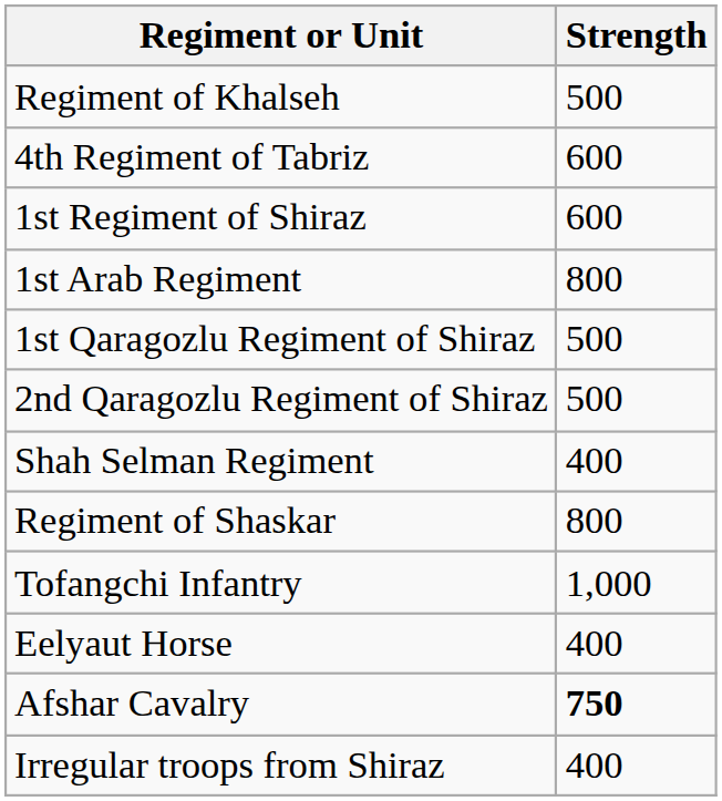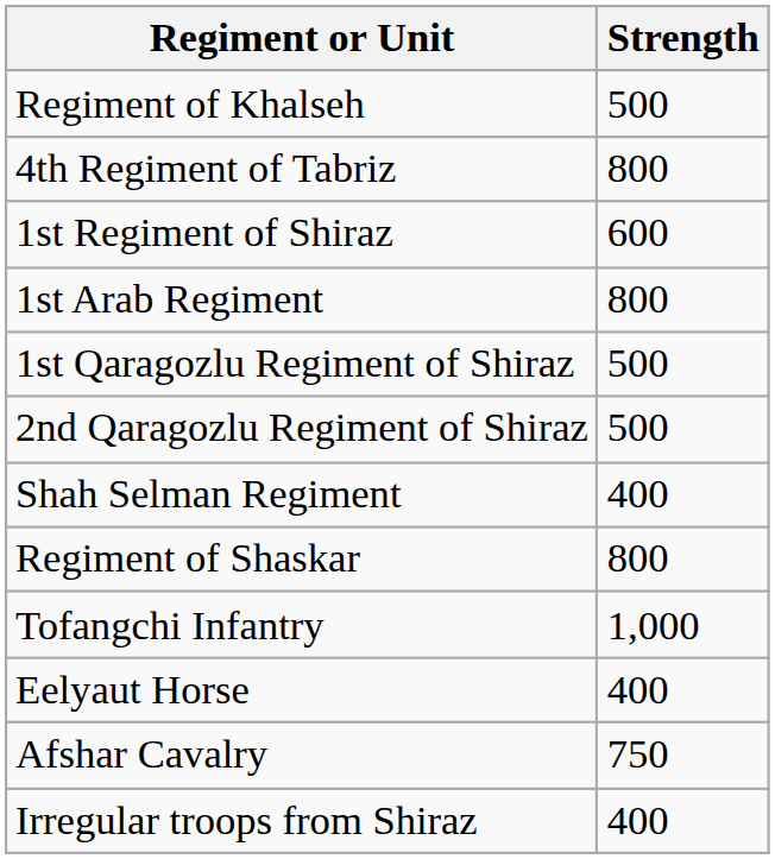 <table class="wikitable">
 <tr>
 <th><strong>Regiment or Unit</strong></th>
 <th><strong>Strength</strong></th>
 </tr>
 <tr>
 <td>Regiment of Khalseh</td>
 <td>500</td>
 </tr>
 <tr>
 <td>4th Regiment of Tabriz</td>
-<td>600</td>
+<td>800</td>
 </tr>
 <tr>
 <td>1st Regiment of Shiraz</td>
 <td>600</td>
 </tr>
 <tr>
 <td>1st Arab Regiment</td>
 <td>800</td>
 </tr>
 <tr>
 <td>1st Qaragozlu Regiment of Shiraz</td>
 <td>500</td>
 </tr>
 <tr>
 <td>2nd Qaragozlu Regiment of Shiraz</td>
 <td>500</td>
 </tr>
 <tr>
 <td>Shah Selman Regiment</td>
 <td>400</td>
 </tr>
 <tr>
 <td>Regiment of Shaskar</td>
 <td>800</td>
 </tr>
 <tr>
 <td>Tofangchi Infantry</td>
 <td>1,000</td>
 </tr>
 <tr>
 <td>Eelyaut Horse</td>
 <td>400</td>
 </tr>
 <tr>
 <td>Afshar Cavalry</td>
-<td><strong>750</strong></td>
+<td>750</td>
 </tr>
 <tr>
 <td>Irregular troops from Shiraz</td>
 <td>400</td>
 </tr>
 </table>
